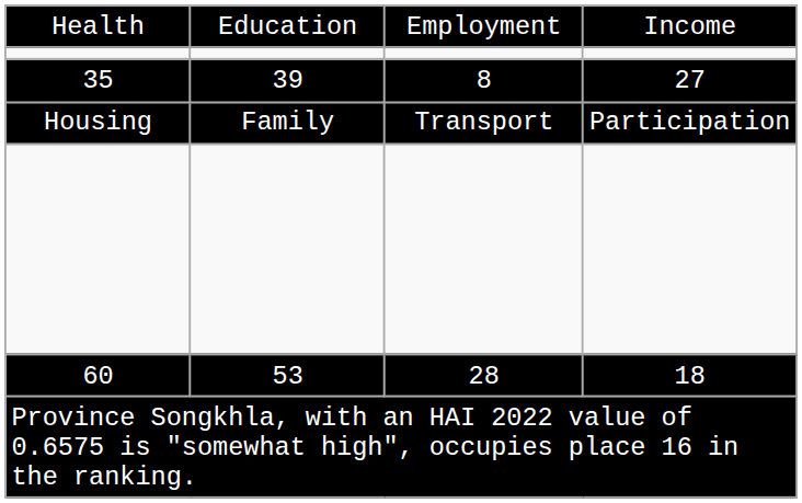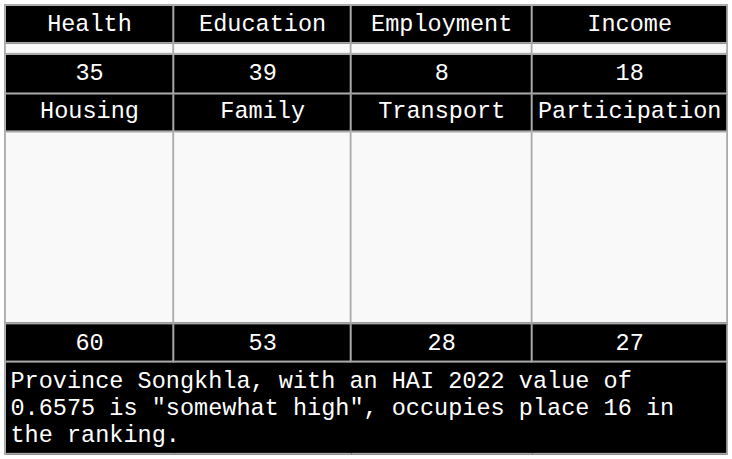 <table class="wikitable floatright" style="width:400px;">
 <tr>
 <td style="text-align:center; width:100px; background:black; color:white;">Health</td>
 <td style="text-align:center; width:100px; background:black; color:white;">Education</td>
 <td style="text-align:center; width:100px; background:black; color:white;">Employment</td>
 <td style="text-align:center; width:100px; background:black; color:white;">Income</td>
 </tr>
 <tr>
 <td></td>
 <td></td>
 <td></td>
 <td></td>
 </tr>
 <tr>
 <td style="text-align:center; background:black; color:white;">35</td>
 <td style="text-align:center; background:black; color:white;">39</td>
 <td style="text-align:center; background:black; color:white;">8</td>
-<td style="text-align:center; background:black; color:white;">27</td>
+<td style="text-align:center; background:black; color:white;">18</td>
 </tr>
 <tr>
 <td style="text-align:center; background:black; color:white;">Housing</td>
 <td style="text-align:center; background:black; color:white;">Family</td>
 <td style="text-align:center; background:black; color:white;">Transport</td>
 <td style="text-align:center; background:black; color:white;">Participation</td>
 </tr>
 <tr>
 <td style="height:100px;"></td>
 <td></td>
 <td></td>
 <td></td>
 </tr>
 <tr>
 <td style="text-align:center; background:black; color:white;">60</td>
 <td style="text-align:center; background:black; color:white;">53</td>
 <td style="text-align:center; background:black; color:white;">28</td>
-<td style="text-align:center; background:black; color:white;">18</td>
+<td style="text-align:center; background:black; color:white;">27</td>
 </tr>
 <tr>
 <td colspan="4"; style="background:black; color:white;">Province Songkhla, with an HAI 2022 value of 0.6575 is "somewhat high", occupies place 16 in the ranking.</td>
 </tr>
 </table>
